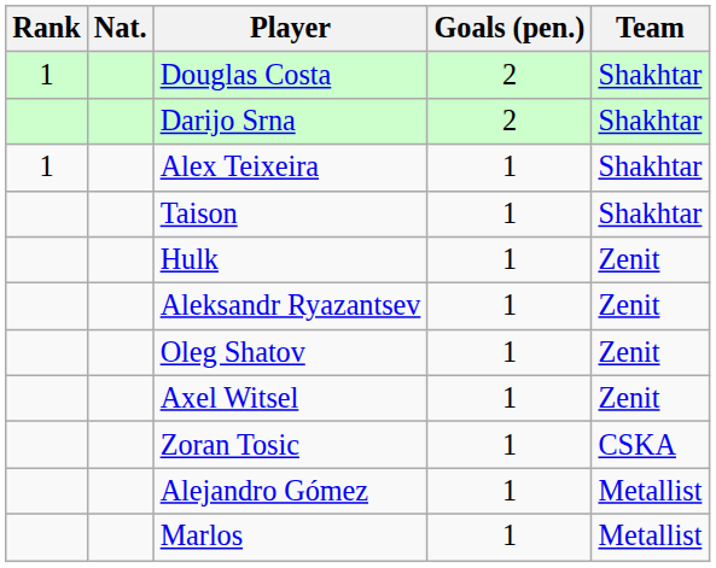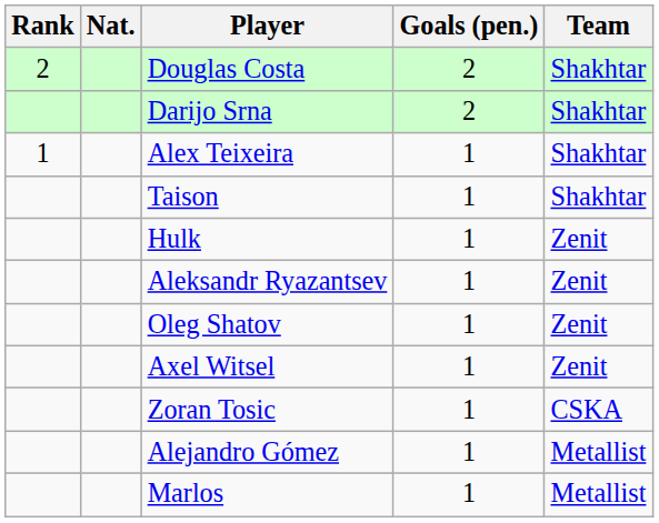 <table class="wikitable" style="text-align: center;">
 <tr>
 <th>Rank</th>
 <th>Nat.</th>
 <th>Player</th>
 <th>Goals (pen.)</th>
 <th>Team</th>
 </tr>
 <tr style="background:#cfc;">
-<td>1</td>
+<td>2</td>
 <td></td>
 <td align="left"><a href='#'>Douglas Costa</a></td>
 <td>2</td>
 <td align="left"><a href='#'>Shakhtar</a></td>
 </tr>
 <tr style="background:#cfc;">
 <td></td>
 <td></td>
 <td align="left"><a href='#'>Darijo Srna</a></td>
 <td>2</td>
 <td align="left"><a href='#'>Shakhtar</a></td>
 </tr>
 <tr>
 <td>1</td>
 <td></td>
 <td align="left"><a href='#'>Alex Teixeira</a></td>
 <td>1</td>
 <td align="left"><a href='#'>Shakhtar</a></td>
 </tr>
 <tr>
 <td></td>
 <td></td>
 <td align="left"><a href='#'>Taison</a></td>
 <td>1</td>
 <td align="left"><a href='#'>Shakhtar</a></td>
 </tr>
 <tr>
 <td></td>
 <td></td>
 <td align="left"><a href='#'>Hulk</a></td>
 <td>1</td>
 <td align="left"><a href='#'>Zenit</a></td>
 </tr>
 <tr>
 <td></td>
 <td></td>
 <td align="left"><a href='#'>Aleksandr Ryazantsev</a></td>
 <td>1</td>
 <td align="left"><a href='#'>Zenit</a></td>
 </tr>
 <tr>
 <td></td>
 <td></td>
 <td align="left"><a href='#'>Oleg Shatov</a></td>
 <td>1</td>
 <td align="left"><a href='#'>Zenit</a></td>
 </tr>
 <tr>
 <td></td>
 <td></td>
 <td align="left"><a href='#'>Axel Witsel</a></td>
 <td>1</td>
 <td align="left"><a href='#'>Zenit</a></td>
 </tr>
 <tr>
 <td></td>
 <td></td>
 <td align="left"><a href='#'>Zoran Tosic</a></td>
 <td>1</td>
 <td align="left"><a href='#'>CSKA</a></td>
 </tr>
 <tr>
 <td></td>
 <td></td>
 <td align="left"><a href='#'>Alejandro Gómez</a></td>
 <td>1</td>
 <td align="left"><a href='#'>Metallist</a></td>
 </tr>
 <tr>
 <td></td>
 <td></td>
 <td align="left"><a href='#'>Marlos</a></td>
 <td>1</td>
 <td align="left"><a href='#'>Metallist</a></td>
 </tr>
 </table>
